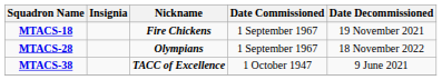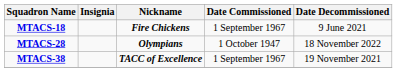 <table class="wikitable" style="text-align:center;">
 <tr bgcolor="#CCCCCC">
 <th>Squadron Name</th>
 <th>Insignia</th>
 <th>Nickname</th>
 <th>Date Commissioned</th>
 <th>Date Decommissioned</th>
 </tr>
 <tr>
 <td><strong><a href='#'>MTACS-18</a></strong></td>
 <td><strong></strong></td>
 <td><strong><em>Fire Chickens</em></strong></td>
 <td>1 September 1967</td>
-<td>19 November 2021</td>
+<td>9 June 2021</td>
 </tr>
 <tr>
 <td><strong><a href='#'>MTACS-28</a></strong></td>
 <td><strong></strong></td>
 <td><strong><em>Olympians</em></strong></td>
-<td>1 September 1967</td>
+<td>1 October 1947</td>
 <td>18 November 2022</td>
 </tr>
 <tr>
 <td><strong><a href='#'>MTACS-38</a></strong></td>
 <td><strong></strong></td>
 <td><strong><em>TACC of Excellence</em></strong></td>
-<td>1 October 1947</td>
-<td>9 June 2021</td>
+<td>1 September 1967</td>
+<td>19 November 2021</td>
 </tr>
 <tr>
 </tr>
 </table>
